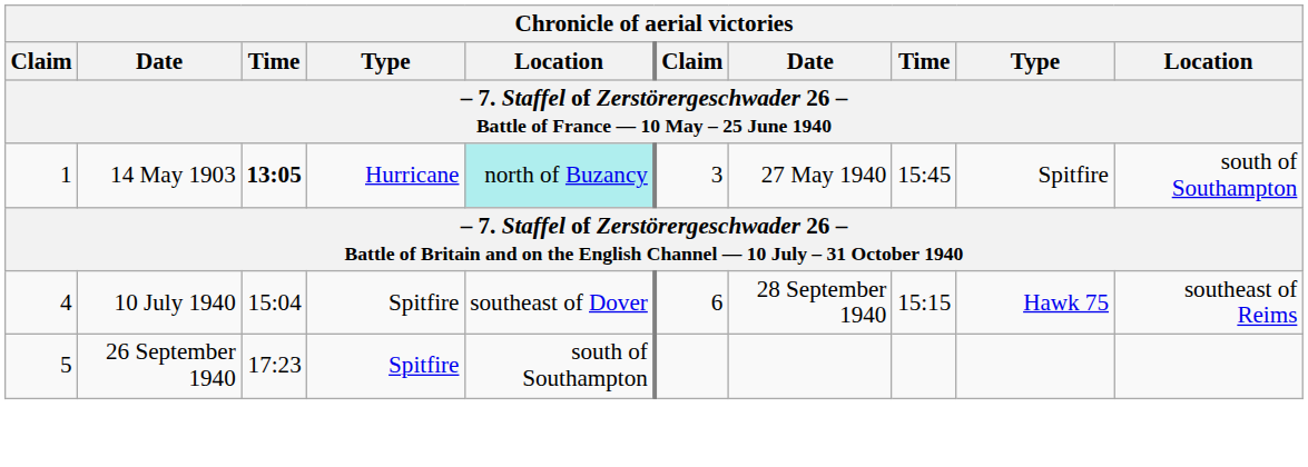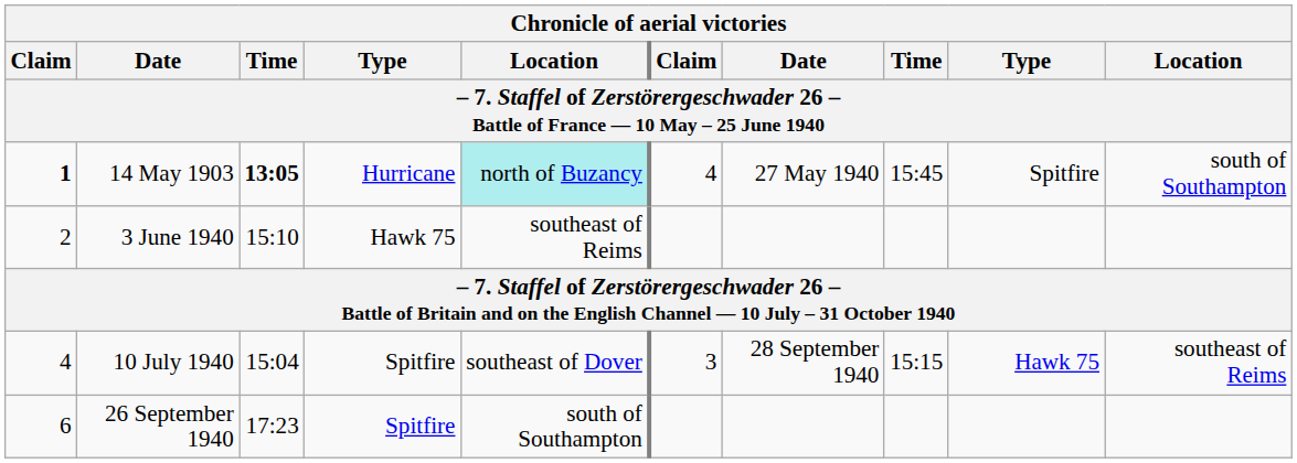 <table class="wikitable plainrowheaders collapsible" style="margin-left: auto; margin-right: auto; border: none; text-align:right; width: 100%;">
 <tr>
 <th colspan="10">Chronicle of aerial victories</th>
 </tr>
 <tr>
 <th scope="col">Claim</th>
 <th scope="col">Date</th>
 <th scope="col">Time</th>
 <th scope="col" width="100px">Type</th>
 <th scope="col">Location</th>
 <th scope="col" style="border-left: 3px solid grey;">Claim</th>
 <th scope="col">Date</th>
 <th scope="col">Time</th>
 <th scope="col" width="100px">Type</th>
 <th scope="col">Location</th>
 </tr>
 <tr>
 <th colspan="10">– 7. <em>Staffel</em> of <em>Zerstörergeschwader</em> 26 –<br><small>Battle of France — 10 May – 25 June 1940</small></th>
 </tr>
 <tr>
-<td>1</td>
+<td><strong>1</strong></td>
 <td>14 May 1903</td>
 <td><strong>13:05</strong></td>
 <td><a href='#'>Hurricane</a></td>
 <td style="background: paleturquoise;">north of <a href='#'>Buzancy</a></td>
-<td style="border-left: 3px solid grey;">3</td>
+<td style="border-left: 3px solid grey;">4</td>
 <td>27 May 1940</td>
 <td>15:45</td>
 <td>Spitfire</td>
 <td>south of <a href='#'>Southampton</a></td>
+</tr>
+<tr>
+<td>2</td>
+<td>3 June 1940</td>
+<td>15:10</td>
+<td>Hawk 75</td>
+<td>southeast of Reims</td>
+<td style="border-left: 3px solid grey;"></td>
+<td></td>
+<td></td>
+<td></td>
+<td></td>
 </tr>
 <tr>
 <th colspan="10">– 7. <em>Staffel</em> of <em>Zerstörergeschwader</em> 26 –<br><small>Battle of Britain and on the English Channel — 10 July – 31 October 1940</small></th>
 </tr>
 <tr>
 <td>4</td>
 <td>10 July 1940</td>
 <td>15:04</td>
 <td>Spitfire</td>
 <td>southeast of <a href='#'>Dover</a></td>
-<td style="border-left: 3px solid grey;">6</td>
+<td style="border-left: 3px solid grey;">3</td>
 <td>28 September 1940</td>
 <td>15:15</td>
 <td><a href='#'>Hawk 75</a></td>
 <td>southeast of <a href='#'>Reims</a></td>
 </tr>
 <tr>
-<td>5</td>
+<td>6</td>
 <td>26 September 1940</td>
 <td>17:23</td>
 <td><a href='#'>Spitfire</a></td>
 <td>south of Southampton</td>
 <td style="border-left: 3px solid grey;"></td>
 <td></td>
 <td></td>
 <td></td>
 <td></td>
 </tr>
 </table>
